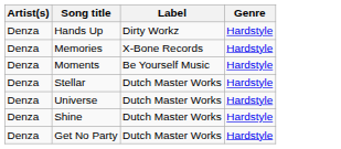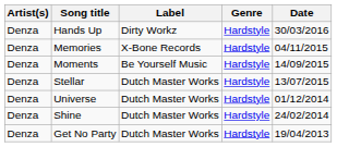 <table class="wikitable">
 <tr>
 <th>Artist(s)</th>
 <th>Song title</th>
 <th>Label</th>
 <th>Genre</th>
+<th>Date</th>
 </tr>
 <tr>
 <td>Denza</td>
 <td>Hands Up</td>
 <td>Dirty Workz</td>
 <td><a href='#'>Hardstyle</a></td>
+<td>30/03/2016</td>
 </tr>
 <tr>
 <td>Denza</td>
 <td>Memories</td>
 <td>X-Bone Records</td>
 <td><a href='#'>Hardstyle</a></td>
+<td>04/11/2015</td>
 </tr>
 <tr>
 <td>Denza</td>
 <td>Moments</td>
 <td>Be Yourself Music</td>
 <td><a href='#'>Hardstyle</a></td>
+<td>14/09/2015</td>
 </tr>
 <tr>
 <td>Denza</td>
 <td>Stellar</td>
 <td>Dutch Master Works</td>
 <td><a href='#'>Hardstyle</a></td>
+<td>13/07/2015</td>
 </tr>
 <tr>
 <td>Denza</td>
 <td>Universe</td>
 <td>Dutch Master Works</td>
 <td><a href='#'>Hardstyle</a></td>
+<td>01/12/2014</td>
 </tr>
 <tr>
 <td>Denza</td>
 <td>Shine</td>
 <td>Dutch Master Works</td>
 <td><a href='#'>Hardstyle</a></td>
+<td>24/02/2014</td>
 </tr>
 <tr>
 <td>Denza</td>
 <td>Get No Party</td>
 <td>Dutch Master Works</td>
 <td><a href='#'>Hardstyle</a></td>
+<td>19/04/2013</td>
 </tr>
 </table>
